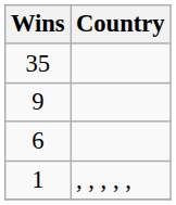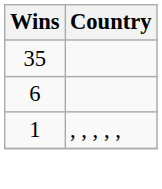 <table class="wikitable">
 <tr>
 <th>Wins</th>
 <th>Country</th>
 </tr>
 <tr>
 <td align=center>35</td>
-<td></td>
-</tr>
-<tr>
-<td align=center>9</td>
 <td></td>
 </tr>
 <tr>
 <td align=center>6</td>
 <td></td>
 </tr>
 <tr>
 <td align=center>1</td>
 <td>, , , , , </td>
 </tr>
 <tr>
 </tr>
 </table>
